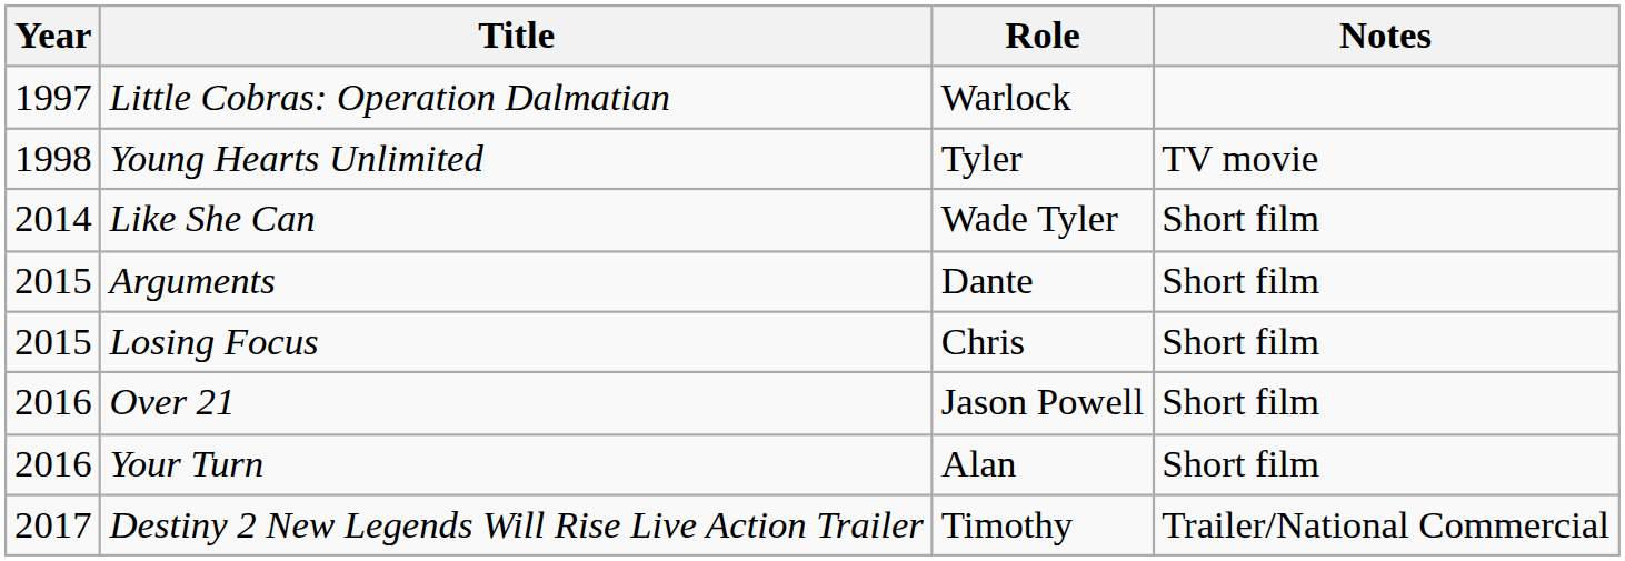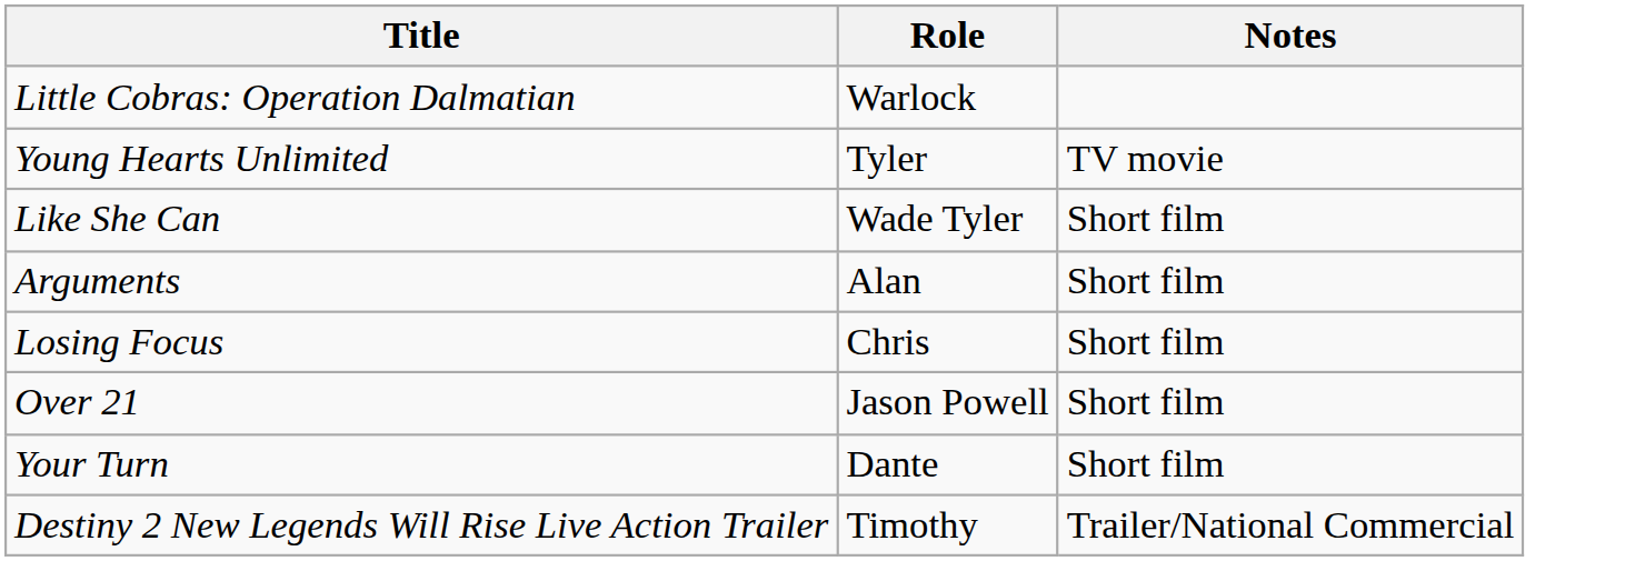 <table class="wikitable sortable">
 <tr>
-<th>Year</th>
 <th>Title</th>
 <th>Role</th>
 <th class="unsortable">Notes</th>
 </tr>
 <tr>
-<td>1997</td>
 <td><em>Little Cobras: Operation Dalmatian</em></td>
 <td>Warlock</td>
 <td></td>
 </tr>
 <tr>
-<td>1998</td>
 <td><em>Young Hearts Unlimited</em></td>
 <td>Tyler</td>
 <td>TV movie</td>
 </tr>
 <tr>
-<td>2014</td>
 <td><em>Like She Can</em></td>
 <td>Wade Tyler</td>
 <td>Short film</td>
 </tr>
 <tr>
-<td>2015</td>
 <td><em>Arguments</em></td>
-<td>Dante</td>
+<td>Alan</td>
 <td>Short film</td>
 </tr>
 <tr>
-<td>2015</td>
 <td><em>Losing Focus</em></td>
 <td>Chris</td>
 <td>Short film</td>
 </tr>
 <tr>
-<td>2016</td>
 <td><em>Over 21</em></td>
 <td>Jason Powell</td>
 <td>Short film</td>
 </tr>
 <tr>
-<td>2016</td>
 <td><em>Your Turn</em></td>
-<td>Alan</td>
+<td>Dante</td>
 <td>Short film</td>
 </tr>
 <tr>
-<td>2017</td>
 <td><em>Destiny 2 New Legends Will Rise Live Action Trailer</em></td>
 <td>Timothy</td>
 <td>Trailer/National Commercial</td>
 </tr>
 </table>
